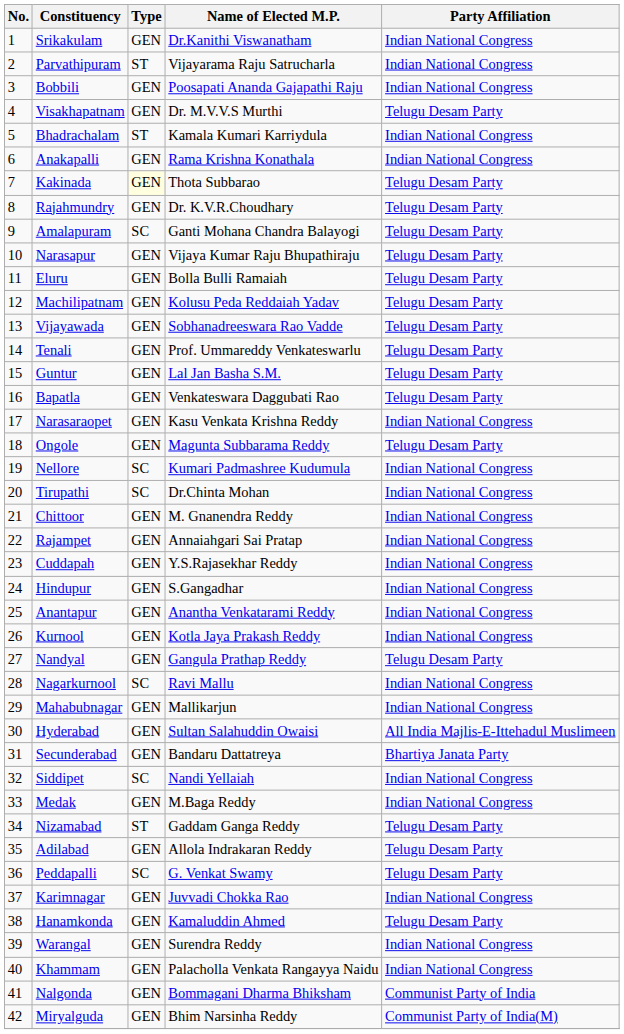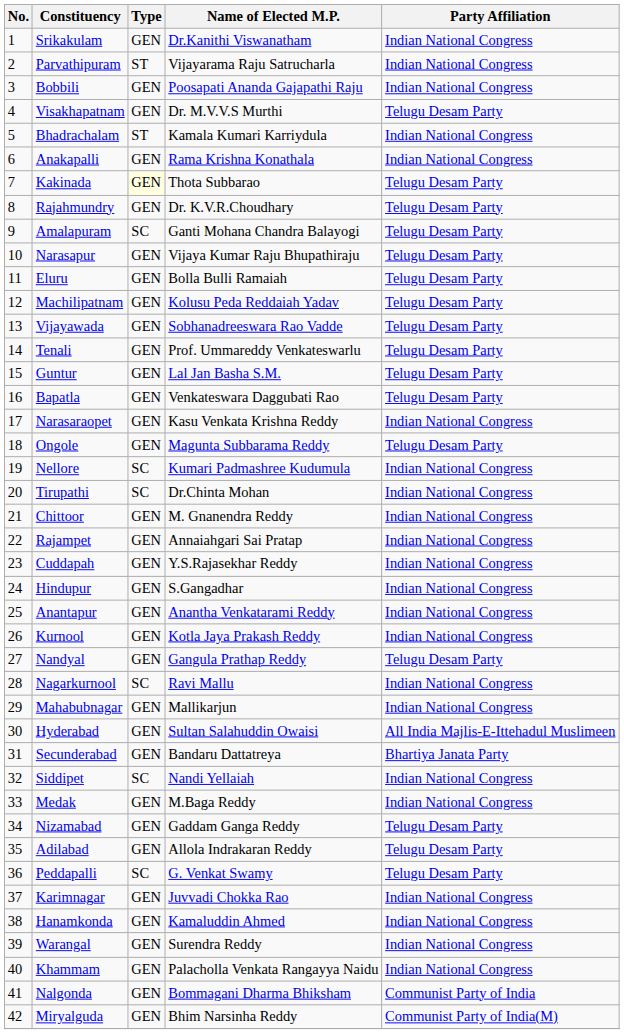 <table class="wikitable" style="font-size:95%;">
 <tr>
 <th>No.</th>
 <th>Constituency</th>
 <th>Type</th>
 <th>Name of Elected M.P.</th>
 <th>Party Affiliation</th>
 </tr>
 <tr>
 <td>1</td>
 <td><a href='#'>Srikakulam</a></td>
 <td>GEN</td>
 <td><a href='#'>Dr.Kanithi Viswanatham</a></td>
 <td><a href='#'>Indian National Congress</a></td>
 </tr>
 <tr>
 <td>2</td>
 <td><a href='#'>Parvathipuram</a></td>
 <td>ST</td>
 <td>Vijayarama Raju Satrucharla</td>
 <td><a href='#'>Indian National Congress</a></td>
 </tr>
 <tr>
 <td>3</td>
 <td><a href='#'>Bobbili</a></td>
 <td>GEN</td>
 <td><a href='#'>Poosapati Ananda Gajapathi Raju</a></td>
 <td><a href='#'>Indian National Congress</a></td>
 </tr>
 <tr>
 <td>4</td>
 <td><a href='#'>Visakhapatnam</a></td>
 <td>GEN</td>
 <td>Dr. M.V.V.S Murthi</td>
 <td><a href='#'>Telugu Desam Party</a></td>
 </tr>
 <tr>
 <td>5</td>
 <td><a href='#'>Bhadrachalam</a></td>
 <td>ST</td>
 <td>Kamala Kumari Karriydula</td>
 <td><a href='#'>Indian National Congress</a></td>
 </tr>
 <tr>
 <td>6</td>
 <td><a href='#'>Anakapalli</a></td>
 <td>GEN</td>
 <td><a href='#'>Rama Krishna Konathala</a></td>
 <td><a href='#'>Indian National Congress</a></td>
 </tr>
 <tr>
 <td>7</td>
 <td><a href='#'>Kakinada</a></td>
 <td style="background: lightyellow;">GEN</td>
 <td>Thota Subbarao</td>
 <td><a href='#'>Telugu Desam Party</a></td>
 </tr>
 <tr>
 <td>8</td>
 <td><a href='#'>Rajahmundry</a></td>
 <td>GEN</td>
 <td>Dr. K.V.R.Choudhary</td>
 <td><a href='#'>Telugu Desam Party</a></td>
 </tr>
 <tr>
 <td>9</td>
 <td><a href='#'>Amalapuram</a></td>
 <td>SC</td>
 <td>Ganti Mohana Chandra Balayogi</td>
 <td><a href='#'>Telugu Desam Party</a></td>
 </tr>
 <tr>
 <td>10</td>
 <td><a href='#'>Narasapur</a></td>
 <td>GEN</td>
 <td>Vijaya Kumar Raju Bhupathiraju</td>
 <td><a href='#'>Telugu Desam Party</a></td>
 </tr>
 <tr>
 <td>11</td>
 <td><a href='#'>Eluru</a></td>
 <td>GEN</td>
 <td>Bolla Bulli Ramaiah</td>
 <td><a href='#'>Telugu Desam Party</a></td>
 </tr>
 <tr>
 <td>12</td>
 <td><a href='#'>Machilipatnam</a></td>
 <td>GEN</td>
 <td><a href='#'>Kolusu Peda Reddaiah Yadav</a></td>
 <td><a href='#'>Telugu Desam Party</a></td>
 </tr>
 <tr>
 <td>13</td>
 <td><a href='#'>Vijayawada</a></td>
 <td>GEN</td>
 <td><a href='#'>Sobhanadreeswara Rao Vadde</a></td>
 <td><a href='#'>Telugu Desam Party</a></td>
 </tr>
 <tr>
 <td>14</td>
 <td><a href='#'>Tenali</a></td>
 <td>GEN</td>
 <td>Prof. Ummareddy Venkateswarlu</td>
 <td><a href='#'>Telugu Desam Party</a></td>
 </tr>
 <tr>
 <td>15</td>
 <td><a href='#'>Guntur</a></td>
 <td>GEN</td>
 <td><a href='#'>Lal Jan Basha S.M.</a></td>
 <td><a href='#'>Telugu Desam Party</a></td>
 </tr>
 <tr>
 <td>16</td>
 <td><a href='#'>Bapatla</a></td>
 <td>GEN</td>
 <td>Venkateswara Daggubati Rao</td>
 <td><a href='#'>Telugu Desam Party</a></td>
 </tr>
 <tr>
 <td>17</td>
 <td><a href='#'>Narasaraopet</a></td>
 <td>GEN</td>
 <td>Kasu Venkata Krishna Reddy</td>
 <td><a href='#'>Indian National Congress</a></td>
 </tr>
 <tr>
 <td>18</td>
 <td><a href='#'>Ongole</a></td>
 <td>GEN</td>
 <td><a href='#'>Magunta Subbarama Reddy</a></td>
 <td><a href='#'>Telugu Desam Party</a></td>
 </tr>
 <tr>
 <td>19</td>
 <td><a href='#'>Nellore</a></td>
 <td>SC</td>
 <td><a href='#'>Kumari Padmashree Kudumula</a></td>
 <td><a href='#'>Indian National Congress</a></td>
 </tr>
 <tr>
 <td>20</td>
 <td><a href='#'>Tirupathi</a></td>
 <td>SC</td>
 <td>Dr.Chinta Mohan</td>
 <td><a href='#'>Indian National Congress</a></td>
 </tr>
 <tr>
 <td>21</td>
 <td><a href='#'>Chittoor</a></td>
 <td>GEN</td>
 <td>M. Gnanendra Reddy</td>
 <td><a href='#'>Indian National Congress</a></td>
 </tr>
 <tr>
 <td>22</td>
 <td><a href='#'>Rajampet</a></td>
 <td>GEN</td>
 <td>Annaiahgari Sai Pratap</td>
 <td><a href='#'>Indian National Congress</a></td>
 </tr>
 <tr>
 <td>23</td>
 <td><a href='#'>Cuddapah</a></td>
 <td>GEN</td>
 <td>Y.S.Rajasekhar Reddy</td>
 <td><a href='#'>Indian National Congress</a></td>
 </tr>
 <tr>
 <td>24</td>
 <td><a href='#'>Hindupur</a></td>
 <td>GEN</td>
 <td>S.Gangadhar</td>
 <td><a href='#'>Indian National Congress</a></td>
 </tr>
 <tr>
 <td>25</td>
 <td><a href='#'>Anantapur</a></td>
 <td>GEN</td>
 <td><a href='#'>Anantha Venkatarami Reddy</a></td>
 <td><a href='#'>Indian National Congress</a></td>
 </tr>
 <tr>
 <td>26</td>
 <td><a href='#'>Kurnool</a></td>
 <td>GEN</td>
 <td><a href='#'>Kotla Jaya Prakash Reddy</a></td>
 <td><a href='#'>Indian National Congress</a></td>
 </tr>
 <tr>
 <td>27</td>
 <td><a href='#'>Nandyal</a></td>
 <td>GEN</td>
 <td><a href='#'>Gangula Prathap Reddy</a></td>
 <td><a href='#'>Telugu Desam Party</a></td>
 </tr>
 <tr>
 <td>28</td>
 <td><a href='#'>Nagarkurnool</a></td>
 <td>SC</td>
 <td><a href='#'>Ravi Mallu</a></td>
 <td><a href='#'>Indian National Congress</a></td>
 </tr>
 <tr>
 <td>29</td>
 <td><a href='#'>Mahabubnagar</a></td>
 <td>GEN</td>
 <td>Mallikarjun</td>
 <td><a href='#'>Indian National Congress</a></td>
 </tr>
 <tr>
 <td>30</td>
 <td><a href='#'>Hyderabad</a></td>
 <td>GEN</td>
 <td><a href='#'>Sultan Salahuddin Owaisi</a></td>
 <td><a href='#'>All India Majlis-E-Ittehadul Muslimeen</a></td>
 </tr>
 <tr>
 <td>31</td>
 <td><a href='#'>Secunderabad</a></td>
 <td>GEN</td>
 <td>Bandaru Dattatreya</td>
 <td><a href='#'>Bhartiya Janata Party</a></td>
 </tr>
 <tr>
 <td>32</td>
 <td><a href='#'>Siddipet</a></td>
 <td>SC</td>
 <td><a href='#'>Nandi Yellaiah</a></td>
 <td><a href='#'>Indian National Congress</a></td>
 </tr>
 <tr>
 <td>33</td>
 <td><a href='#'>Medak</a></td>
 <td>GEN</td>
 <td>M.Baga Reddy</td>
 <td><a href='#'>Indian National Congress</a></td>
 </tr>
 <tr>
 <td>34</td>
 <td><a href='#'>Nizamabad</a></td>
-<td>ST</td>
+<td>GEN</td>
 <td>Gaddam Ganga Reddy</td>
 <td><a href='#'>Telugu Desam Party</a></td>
 </tr>
 <tr>
 <td>35</td>
 <td><a href='#'>Adilabad</a></td>
 <td>GEN</td>
 <td>Allola Indrakaran Reddy</td>
 <td><a href='#'>Telugu Desam Party</a></td>
 </tr>
 <tr>
 <td>36</td>
 <td><a href='#'>Peddapalli</a></td>
 <td>SC</td>
 <td><a href='#'>G. Venkat Swamy</a></td>
 <td><a href='#'>Telugu Desam Party</a></td>
 </tr>
 <tr>
 <td>37</td>
 <td><a href='#'>Karimnagar</a></td>
 <td>GEN</td>
 <td><a href='#'>Juvvadi Chokka Rao</a></td>
 <td><a href='#'>Indian National Congress</a></td>
 </tr>
 <tr>
 <td>38</td>
 <td><a href='#'>Hanamkonda</a></td>
 <td>GEN</td>
 <td><a href='#'>Kamaluddin Ahmed</a></td>
-<td><a href='#'>Telugu Desam Party</a></td>
+<td><a href='#'>Indian National Congress</a></td>
 </tr>
 <tr>
 <td>39</td>
 <td><a href='#'>Warangal</a></td>
 <td>GEN</td>
 <td>Surendra Reddy</td>
 <td><a href='#'>Indian National Congress</a></td>
 </tr>
 <tr>
 <td>40</td>
 <td><a href='#'>Khammam</a></td>
 <td>GEN</td>
 <td>Palacholla Venkata Rangayya Naidu</td>
 <td><a href='#'>Indian National Congress</a></td>
 </tr>
 <tr>
 <td>41</td>
 <td><a href='#'>Nalgonda</a></td>
 <td>GEN</td>
 <td><a href='#'>Bommagani Dharma Bhiksham</a></td>
 <td><a href='#'>Communist Party of India</a></td>
 </tr>
 <tr>
 <td>42</td>
 <td><a href='#'>Miryalguda</a></td>
 <td>GEN</td>
 <td>Bhim Narsinha Reddy</td>
 <td><a href='#'>Communist Party of India(M)</a></td>
 </tr>
 <tr>
 </tr>
 </table>
